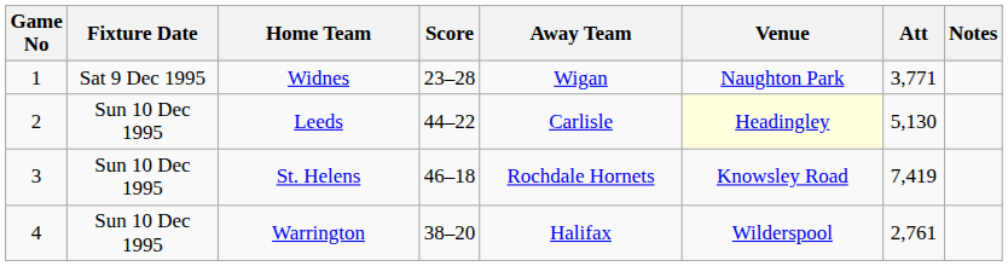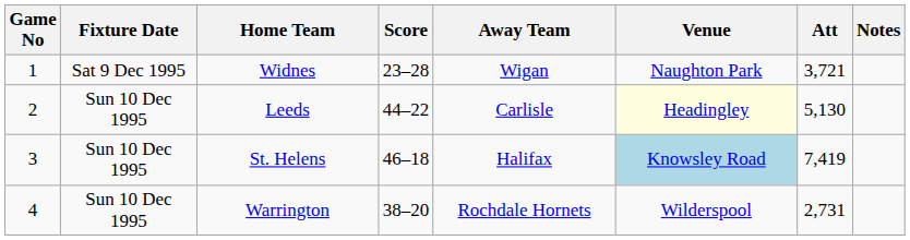 <table class="wikitable" style="text-align:center;">
 <tr>
 <th width=10 abbr="No">Game No</th>
 <th width=110 abbr="Date">Fixture Date</th>
 <th width=150 abbr="Home Team">Home Team</th>
 <th width=40 abbr="Score">Score</th>
 <th width=150 abbr="Away Team">Away Team</th>
 <th width=150 abbr="Venue">Venue</th>
 <th width=40 abbr="Att">Att</th>
 <th width=30 abbr="Ref">Notes</th>
 </tr>
 <tr>
 <td>1</td>
 <td>Sat 9 Dec 1995</td>
 <td><a href='#'>Widnes</a></td>
 <td>23–28</td>
 <td><a href='#'>Wigan</a></td>
 <td><a href='#'>Naughton Park</a></td>
-<td>3,771</td>
+<td>3,721</td>
 <td></td>
 </tr>
 <tr>
 <td>2</td>
 <td>Sun 10 Dec 1995</td>
 <td><a href='#'>Leeds</a></td>
 <td>44–22</td>
 <td><a href='#'>Carlisle</a></td>
 <td style="background: lightyellow;"><a href='#'>Headingley</a></td>
 <td>5,130</td>
 <td></td>
 </tr>
 <tr>
 <td>3</td>
 <td>Sun 10 Dec 1995</td>
 <td><a href='#'>St. Helens</a></td>
 <td>46–18</td>
-<td><a href='#'>Rochdale Hornets</a></td>
-<td><a href='#'>Knowsley Road</a></td>
+<td><a href='#'>Halifax</a></td>
+<td style="background: lightblue;"><a href='#'>Knowsley Road</a></td>
 <td>7,419</td>
 <td></td>
 </tr>
 <tr>
 <td>4</td>
 <td>Sun 10 Dec 1995</td>
 <td><a href='#'>Warrington</a></td>
 <td>38–20</td>
-<td><a href='#'>Halifax</a></td>
+<td><a href='#'>Rochdale Hornets</a></td>
 <td><a href='#'>Wilderspool</a></td>
-<td>2,761</td>
+<td>2,731</td>
 <td></td>
 </tr>
 </table>
